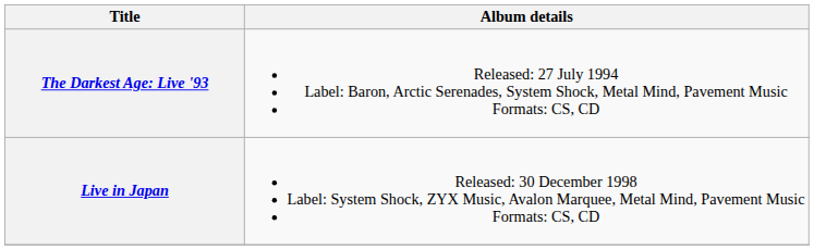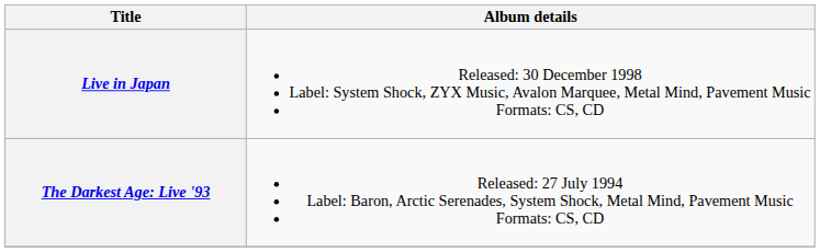 <table class="wikitable plainrowheaders" style="text-align:center;">
 <tr>
 <th scope="col" style="width:15em;">Title</th>
 <th scope="col">Album details</th>
 </tr>
 <tr>
+<th scope="row"><em><a href='#'>Live in Japan</a></em></th>
+<td><br><ul><li>Released: 30 December 1998</li><li>Label: System Shock, ZYX Music, Avalon Marquee, Metal Mind, Pavement Music</li><li>Formats: CS, CD</li></ul></td>
+</tr>
+<tr>
 <th scope="row"><em><a href='#'>The Darkest Age: Live '93</a></em></th>
 <td><br><ul><li>Released: 27 July 1994</li><li>Label: Baron, Arctic Serenades, System Shock, Metal Mind, Pavement Music</li><li>Formats: CS, CD</li></ul></td>
 </tr>
 <tr>
-<th scope="row"><em><a href='#'>Live in Japan</a></em></th>
-<td><br><ul><li>Released: 30 December 1998</li><li>Label: System Shock, ZYX Music, Avalon Marquee, Metal Mind, Pavement Music</li><li>Formats: CS, CD</li></ul></td>
-</tr>
-<tr>
 </tr>
 </table>
